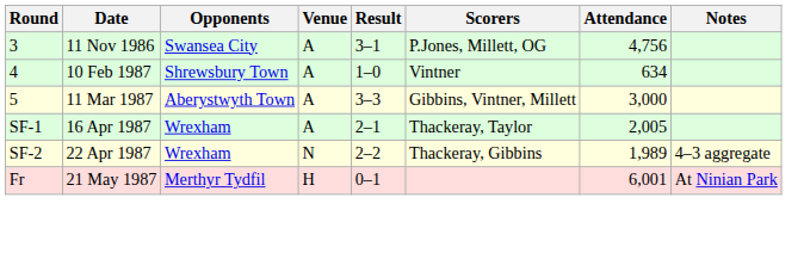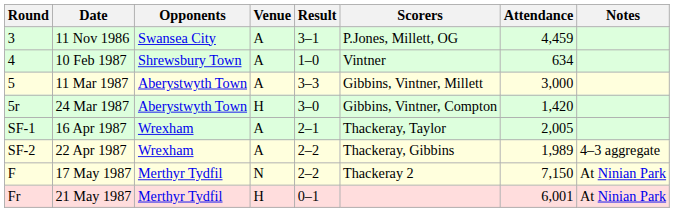 <table class="wikitable">
 <tr>
 <th>Round</th>
 <th>Date</th>
 <th>Opponents</th>
 <th>Venue</th>
 <th>Result</th>
 <th>Scorers</th>
 <th>Attendance</th>
 <th>Notes</th>
 </tr>
 <tr bgcolor="#ddffdd">
 <td>3</td>
 <td>11 Nov 1986</td>
 <td><a href='#'>Swansea City</a></td>
 <td>A</td>
 <td>3–1</td>
 <td>P.Jones, Millett, OG</td>
-<td align="right">4,756</td>
+<td align="right">4,459</td>
 <td></td>
 </tr>
 <tr bgcolor="#ddffdd">
 <td>4</td>
 <td>10 Feb 1987</td>
 <td><a href='#'>Shrewsbury Town</a></td>
 <td>A</td>
 <td>1–0</td>
 <td>Vintner</td>
 <td align="right">634</td>
 <td></td>
 </tr>
 <tr bgcolor="#ffffdd">
 <td>5</td>
 <td>11 Mar 1987</td>
 <td><a href='#'>Aberystwyth Town</a></td>
 <td>A</td>
 <td>3–3</td>
 <td>Gibbins, Vintner, Millett</td>
 <td align="right">3,000</td>
 <td></td>
 </tr>
 <tr bgcolor="#ddffdd">
+<td>5r</td>
+<td>24 Mar 1987</td>
+<td><a href='#'>Aberystwyth Town</a></td>
+<td>H</td>
+<td>3–0</td>
+<td>Gibbins, Vintner, Compton</td>
+<td align="right">1,420</td>
+<td></td>
+</tr>
+<tr bgcolor="#ddffdd">
 <td>SF-1</td>
 <td>16 Apr 1987</td>
 <td><a href='#'>Wrexham</a></td>
 <td>A</td>
 <td>2–1</td>
 <td>Thackeray, Taylor</td>
 <td align="right">2,005</td>
 <td></td>
 </tr>
 <tr bgcolor="#ffffdd">
 <td>SF-2</td>
 <td>22 Apr 1987</td>
 <td><a href='#'>Wrexham</a></td>
-<td>N</td>
+<td>A</td>
 <td>2–2</td>
 <td>Thackeray, Gibbins</td>
 <td align="right">1,989</td>
 <td>4–3 aggregate</td>
+</tr>
+<tr bgcolor="#ffffdd">
+<td>F</td>
+<td>17 May 1987</td>
+<td><a href='#'>Merthyr Tydfil</a></td>
+<td>N</td>
+<td>2–2</td>
+<td>Thackeray 2</td>
+<td align="right">7,150</td>
+<td>At <a href='#'>Ninian Park</a></td>
 </tr>
 <tr bgcolor="#ffdddd">
 <td>Fr</td>
 <td>21 May 1987</td>
 <td><a href='#'>Merthyr Tydfil</a></td>
 <td>H</td>
 <td>0–1</td>
 <td></td>
 <td align="right">6,001</td>
 <td>At <a href='#'>Ninian Park</a></td>
 </tr>
 </table>
